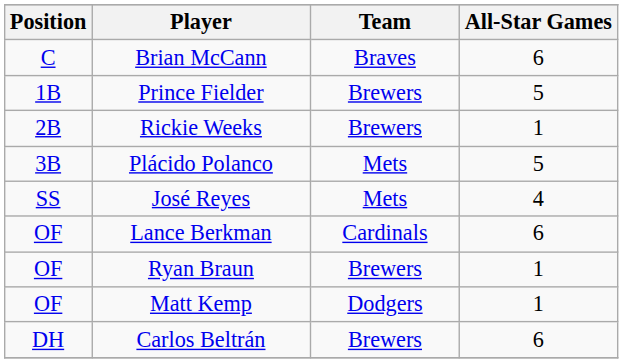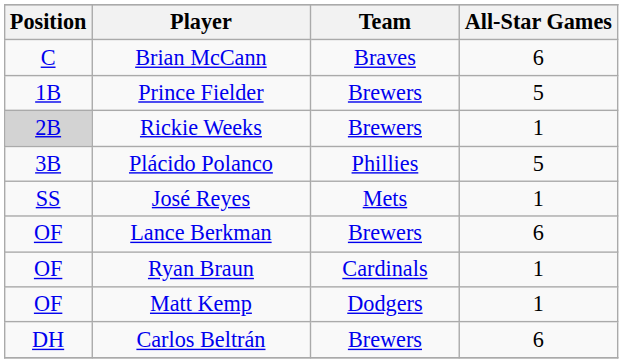 <table class="wikitable" style="text-align:center;">
 <tr>
 </tr>
 <tr>
 <th>Position</th>
 <th style="width:150px;">Player</th>
 <th style="width:100px;">Team</th>
 <th>All-Star Games</th>
 </tr>
 <tr>
 <td><a href='#'>C</a></td>
 <td><a href='#'>Brian McCann</a></td>
 <td><a href='#'>Braves</a></td>
 <td>6</td>
 </tr>
 <tr>
 <td><a href='#'>1B</a></td>
 <td><a href='#'>Prince Fielder</a></td>
 <td><a href='#'>Brewers</a></td>
 <td>5</td>
 </tr>
 <tr>
-<td><a href='#'>2B</a></td>
+<td style="background: lightgrey;"><a href='#'>2B</a></td>
 <td><a href='#'>Rickie Weeks</a></td>
 <td><a href='#'>Brewers</a></td>
 <td>1</td>
 </tr>
 <tr>
 <td><a href='#'>3B</a></td>
 <td><a href='#'>Plácido Polanco</a></td>
-<td><a href='#'>Mets</a></td>
+<td><a href='#'>Phillies</a></td>
 <td>5</td>
 </tr>
 <tr>
 <td><a href='#'>SS</a></td>
 <td><a href='#'>José Reyes</a></td>
 <td><a href='#'>Mets</a></td>
-<td>4</td>
+<td>1</td>
 </tr>
 <tr>
 <td><a href='#'>OF</a></td>
 <td><a href='#'>Lance Berkman</a></td>
-<td><a href='#'>Cardinals</a></td>
+<td><a href='#'>Brewers</a></td>
 <td>6</td>
 </tr>
 <tr>
 <td><a href='#'>OF</a></td>
 <td><a href='#'>Ryan Braun</a></td>
-<td><a href='#'>Brewers</a></td>
+<td><a href='#'>Cardinals</a></td>
 <td>1</td>
 </tr>
 <tr>
 <td><a href='#'>OF</a></td>
 <td><a href='#'>Matt Kemp</a></td>
 <td><a href='#'>Dodgers</a></td>
 <td>1</td>
 </tr>
 <tr>
 <td><a href='#'>DH</a></td>
 <td><a href='#'>Carlos Beltrán</a></td>
 <td><a href='#'>Brewers</a></td>
 <td>6</td>
 </tr>
 <tr>
 </tr>
 </table>
